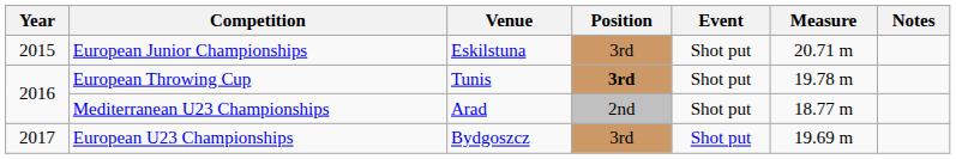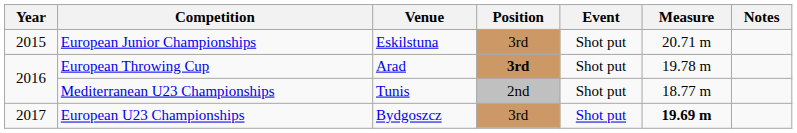 <table class="wikitable" width=60% style="font-size:90%; text-align:center;">
 <tr>
 <th>Year</th>
 <th>Competition</th>
 <th>Venue</th>
 <th>Position</th>
 <th>Event</th>
 <th>Measure</th>
 <th>Notes</th>
 </tr>
 <tr>
 <td>2015</td>
 <td align=left><a href='#'>European Junior Championships</a></td>
 <td align=left> <a href='#'>Eskilstuna</a></td>
 <td bgcolor=cc9966>3rd</td>
 <td>Shot put</td>
 <td>20.71 m</td>
 <td></td>
 </tr>
 <tr>
 <td rowspan=2>2016</td>
 <td align=left><a href='#'>European Throwing Cup</a></td>
-<td align=left> <a href='#'>Tunis</a></td>
+<td align=left> <a href='#'>Arad</a></td>
 <td bgcolor=cc9966><strong>3rd</strong></td>
 <td>Shot put</td>
 <td>19.78 m</td>
 <td></td>
 </tr>
 <tr>
 <td align=left><a href='#'>Mediterranean U23 Championships</a></td>
-<td align=left> <a href='#'>Arad</a></td>
+<td align=left> <a href='#'>Tunis</a></td>
 <td bgcolor=silver>2nd</td>
 <td>Shot put</td>
 <td>18.77 m</td>
 <td></td>
 </tr>
 <tr>
 <td>2017</td>
 <td align=left><a href='#'>European U23 Championships</a></td>
 <td align=left> <a href='#'>Bydgoszcz</a></td>
 <td bgcolor=cc9966>3rd</td>
 <td><a href='#'>Shot put</a></td>
-<td>19.69 m</td>
+<td><strong>19.69 m</strong></td>
 <td></td>
 </tr>
 </table>
